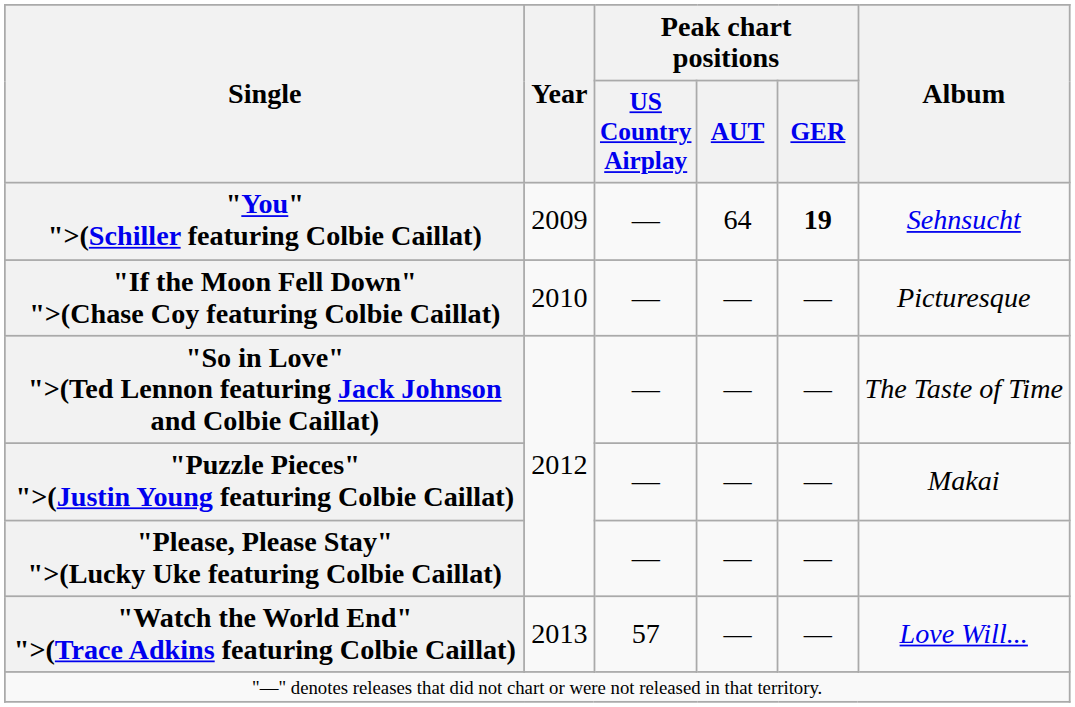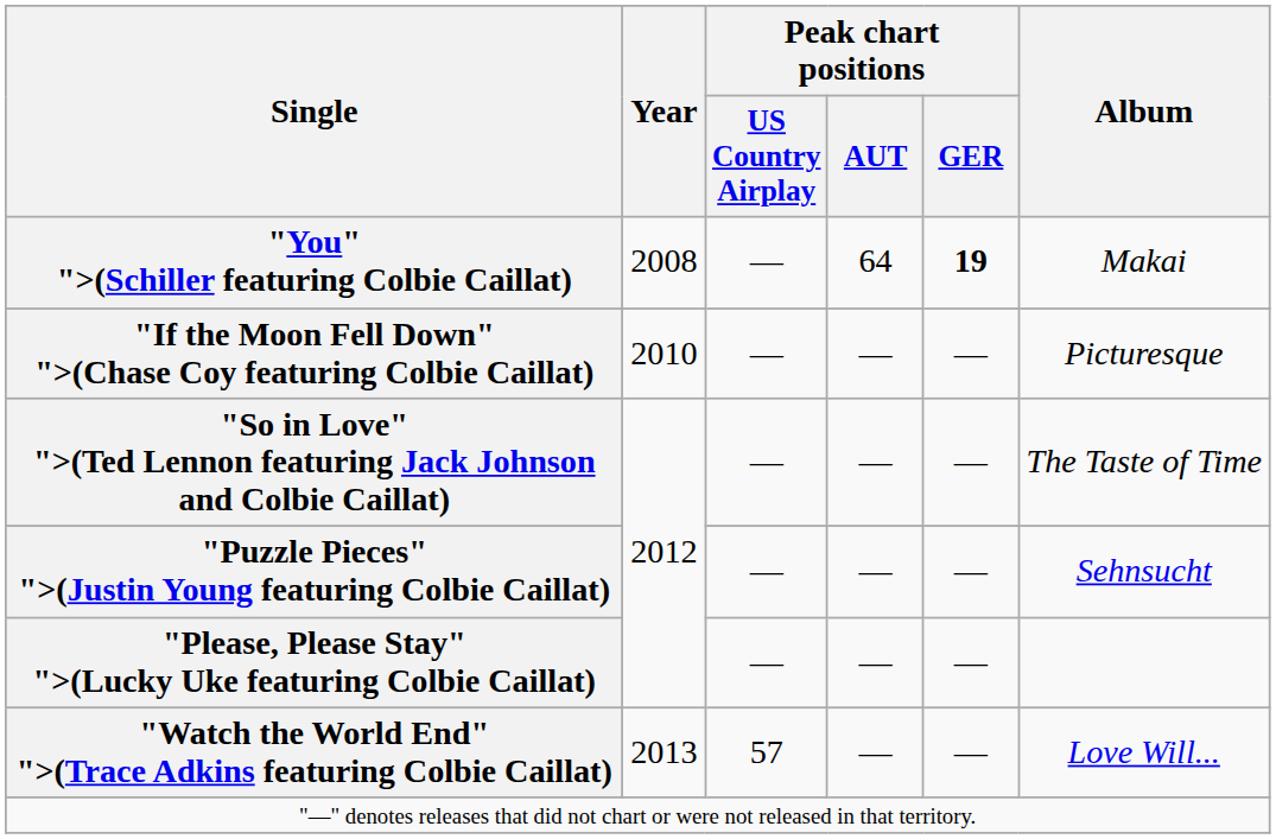 <table class="wikitable plainrowheaders" style="text-align:center;" border="1">
 <tr>
 <th scope="colw" rowspan="2" style="width:18em;">Single</th>
 <th scope="col" rowspan="2">Year</th>
 <th scope="col" colspan="3">Peak chart<br>positions</th>
 <th scope="col" rowspan="2">Album</th>
 </tr>
 <tr>
 <th scope="col" style="width:2.7em;font-size:90%;"><a href='#'>US<br>Country<br>Airplay</a><br></th>
 <th scope="col" style="width:2.7em;font-size:90%;"><a href='#'>AUT</a><br></th>
 <th scope="col" style="width:2.7em;font-size:90%;"><a href='#'>GER</a><br></th>
 </tr>
 <tr>
 <th scope="row">"<a href='#'>You</a>"<br><span>">(<a href='#'>Schiller</a> featuring Colbie Caillat)</span></th>
-<td>2009</td>
+<td>2008</td>
 <td>—</td>
 <td>64</td>
 <td><strong>19</strong></td>
-<td><em><a href='#'>Sehnsucht</a></em></td>
+<td><em>Makai</em></td>
 </tr>
 <tr>
 <th scope="row">"If the Moon Fell Down"<br><span>">(Chase Coy featuring Colbie Caillat)</span></th>
 <td>2010</td>
 <td>—</td>
 <td>—</td>
 <td>—</td>
 <td><em>Picturesque</em></td>
 </tr>
 <tr>
 <th scope="row">"So in Love"<br><span>">(Ted Lennon featuring <a href='#'>Jack Johnson</a> and Colbie Caillat)</span></th>
 <td rowspan=3>2012</td>
 <td>—</td>
 <td>—</td>
 <td>—</td>
 <td><em>The Taste of Time</em></td>
 </tr>
 <tr>
 <th scope="row">"Puzzle Pieces"<br><span>">(<a href='#'>Justin Young</a> featuring Colbie Caillat)</span></th>
 <td>—</td>
 <td>—</td>
 <td>—</td>
-<td><em>Makai</em></td>
+<td><em><a href='#'>Sehnsucht</a></em></td>
 </tr>
 <tr>
 <th scope="row">"Please, Please Stay"<br><span>">(Lucky Uke featuring Colbie Caillat)</span></th>
 <td>—</td>
 <td>—</td>
 <td>—</td>
 <td></td>
 </tr>
 <tr>
 <th scope="row">"Watch the World End"<br><span>">(<a href='#'>Trace Adkins</a> featuring Colbie Caillat)</span></th>
 <td>2013</td>
 <td>57</td>
 <td>—</td>
 <td>—</td>
 <td><em><a href='#'>Love Will...</a></em></td>
 </tr>
 <tr>
 <td align="center" colspan="15" style="font-size:8pt">"—" denotes releases that did not chart or were not released in that territory.</td>
 </tr>
 </table>
